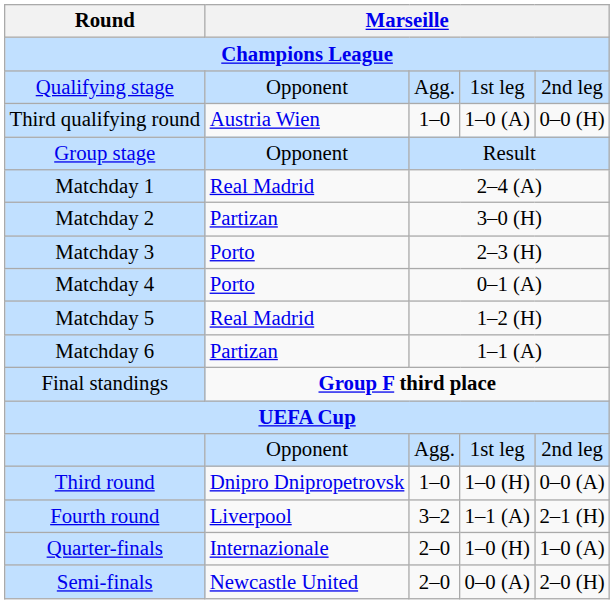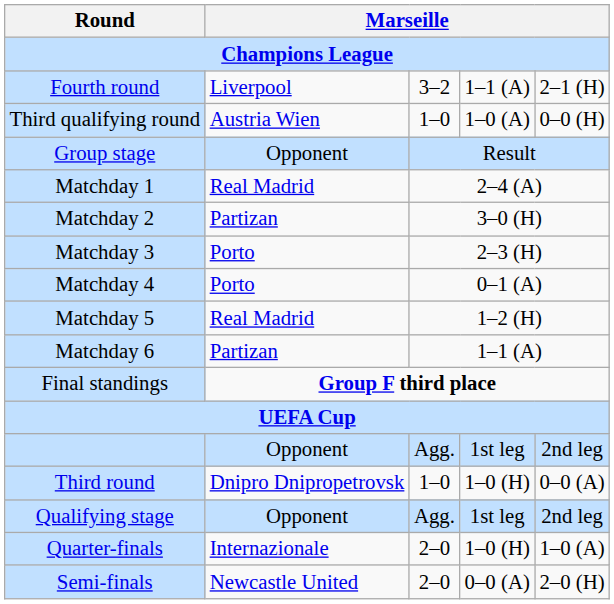 <table class="wikitable" style="text-align: center;">
 <tr>
 <th>Round</th>
 <th colspan=4> <a href='#'>Marseille</a></th>
 </tr>
 <tr>
 <td bgcolor=#c1e0ff colspan=5><strong><a href='#'>Champions League</a></strong></td>
 </tr>
-<tr bgcolor=#c1e0ff>
-<td><a href='#'>Qualifying stage</a></td>
-<td>Opponent</td>
-<td>Agg.</td>
-<td>1st leg</td>
-<td>2nd leg</td>
+<tr>
+<td bgcolor=#c1e0ff><a href='#'>Fourth round</a></td>
+<td align=left> <a href='#'>Liverpool</a></td>
+<td>3–2</td>
+<td>1–1 (A)</td>
+<td>2–1 (H)</td>
 </tr>
 <tr>
 <td bgcolor=#c1e0ff>Third qualifying round</td>
 <td align=left> <a href='#'>Austria Wien</a></td>
 <td>1–0</td>
 <td>1–0 (A)</td>
 <td>0–0 (H)</td>
 </tr>
 <tr bgcolor=#c1e0ff>
 <td><a href='#'>Group stage</a></td>
 <td>Opponent</td>
 <td colspan=3>Result</td>
 </tr>
 <tr>
 <td bgcolor=#c1e0ff>Matchday 1</td>
 <td align=left> <a href='#'>Real Madrid</a></td>
 <td colspan=3>2–4 (A)</td>
 </tr>
 <tr>
 <td bgcolor=#c1e0ff>Matchday 2</td>
 <td align=left> <a href='#'>Partizan</a></td>
 <td colspan=3>3–0 (H)</td>
 </tr>
 <tr>
 <td bgcolor=#c1e0ff>Matchday 3</td>
 <td align=left> <a href='#'>Porto</a></td>
 <td colspan=3>2–3 (H)</td>
 </tr>
 <tr>
 <td bgcolor=#c1e0ff>Matchday 4</td>
 <td align=left> <a href='#'>Porto</a></td>
 <td colspan=3>0–1 (A)</td>
 </tr>
 <tr>
 <td bgcolor=#c1e0ff>Matchday 5</td>
 <td align=left> <a href='#'>Real Madrid</a></td>
 <td colspan=3>1–2 (H)</td>
 </tr>
 <tr>
 <td bgcolor=#c1e0ff>Matchday 6</td>
 <td align=left> <a href='#'>Partizan</a></td>
 <td colspan=3>1–1 (A)</td>
 </tr>
 <tr>
 <td bgcolor=#c1e0ff>Final standings</td>
 <td colspan=4 align=center valign=top><strong><a href='#'>Group F</a> third place</strong><br></td>
 </tr>
 <tr bgcolor=#c1e0ff>
 <td colspan=5><strong><a href='#'>UEFA Cup</a></strong></td>
 </tr>
 <tr bgcolor=#c1e0ff>
 <td></td>
 <td>Opponent</td>
 <td>Agg.</td>
 <td>1st leg</td>
 <td>2nd leg</td>
 </tr>
 <tr>
 <td bgcolor=#c1e0ff><a href='#'>Third round</a></td>
 <td align=left> <a href='#'>Dnipro Dnipropetrovsk</a></td>
 <td>1–0</td>
 <td>1–0 (H)</td>
 <td>0–0 (A)</td>
 </tr>
-<tr>
-<td bgcolor=#c1e0ff><a href='#'>Fourth round</a></td>
-<td align=left> <a href='#'>Liverpool</a></td>
-<td>3–2</td>
-<td>1–1 (A)</td>
-<td>2–1 (H)</td>
+<tr bgcolor=#c1e0ff>
+<td><a href='#'>Qualifying stage</a></td>
+<td>Opponent</td>
+<td>Agg.</td>
+<td>1st leg</td>
+<td>2nd leg</td>
 </tr>
 <tr>
 <td bgcolor=#c1e0ff><a href='#'>Quarter-finals</a></td>
 <td align=left> <a href='#'>Internazionale</a></td>
 <td>2–0</td>
 <td>1–0 (H)</td>
 <td>1–0 (A)</td>
 </tr>
 <tr>
 <td bgcolor=#c1e0ff><a href='#'>Semi-finals</a></td>
 <td align=left> <a href='#'>Newcastle United</a></td>
 <td>2–0</td>
 <td>0–0 (A)</td>
 <td>2–0 (H)</td>
 </tr>
 </table>
